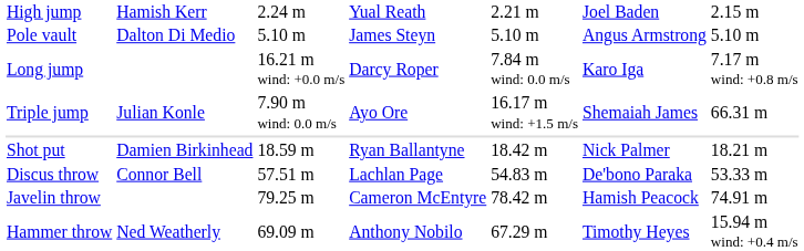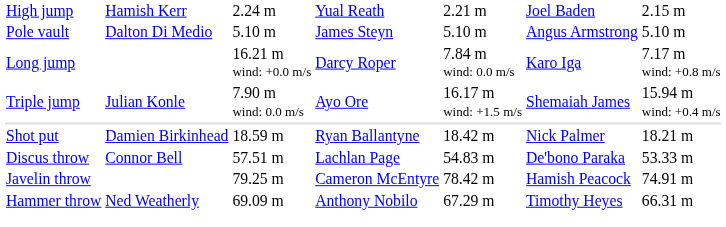 <table>
 <tr>
 <td><a href='#'>High jump</a></td>
 <td align=left><a href='#'>Hamish Kerr</a> <br> </td>
 <td>2.24 m</td>
 <td align=left><a href='#'>Yual Reath</a> <br> </td>
 <td>2.21 m</td>
 <td align=left><a href='#'>Joel Baden</a> <br> </td>
 <td>2.15 m</td>
 </tr>
 <tr>
 <td><a href='#'>Pole vault</a></td>
 <td align=left><a href='#'>Dalton Di Medio</a> <br> </td>
 <td>5.10 m</td>
 <td align=left><a href='#'>James Steyn</a> <br> </td>
 <td>5.10 m</td>
 <td align=left><a href='#'>Angus Armstrong</a> <br> </td>
 <td>5.10 m</td>
 </tr>
 <tr>
 <td><a href='#'>Long jump</a></td>
 <td align=left> <br> </td>
 <td>16.21 m <br><small>wind: +0.0 m/s</small></td>
 <td align=left><a href='#'>Darcy Roper</a> <br> </td>
 <td>7.84 m<br><small>wind: 0.0 m/s</small></td>
 <td align=left><a href='#'>Karo Iga</a> <br> </td>
 <td>7.17 m<br><small>wind: +0.8 m/s</small></td>
 </tr>
 <tr>
 <td><a href='#'>Triple jump</a></td>
 <td align=left><a href='#'>Julian Konle</a> <br> </td>
 <td>7.90 m <br><small>wind: 0.0 m/s</small></td>
 <td align=left><a href='#'>Ayo Ore</a> <br> </td>
 <td>16.17 m<br><small>wind: +1.5 m/s</small></td>
 <td align=left><a href='#'>Shemaiah James</a> <br> </td>
-<td>66.31 m</td>
+<td>15.94 m<br><small>wind: +0.4 m/s</small></td>
 </tr>
 <tr bgcolor=#DDDDDD>
 <td colspan=8></td>
 </tr>
 <tr>
 <td><a href='#'>Shot put</a></td>
 <td align=left><a href='#'>Damien Birkinhead</a> <br> </td>
 <td>18.59 m</td>
 <td align=left><a href='#'>Ryan Ballantyne</a> <br> </td>
 <td>18.42 m</td>
 <td align=left><a href='#'>Nick Palmer</a> <br> </td>
 <td>18.21 m</td>
 </tr>
 <tr>
 <td><a href='#'>Discus throw</a></td>
 <td align=left><a href='#'>Connor Bell</a> <br> </td>
 <td>57.51 m</td>
 <td align=left><a href='#'>Lachlan Page</a> <br> </td>
 <td>54.83 m</td>
 <td align=left><a href='#'>De'bono Paraka</a> <br> </td>
 <td>53.33 m</td>
 </tr>
 <tr>
 <td><a href='#'>Javelin throw</a></td>
 <td align=left> <br> </td>
 <td>79.25 m </td>
 <td align=left><a href='#'>Cameron McEntyre</a> <br> </td>
 <td>78.42 m</td>
 <td align=left><a href='#'>Hamish Peacock</a> <br> </td>
 <td>74.91 m</td>
 </tr>
 <tr>
 <td><a href='#'>Hammer throw</a></td>
 <td align=left><a href='#'>Ned Weatherly</a> <br> </td>
 <td>69.09 m </td>
 <td align=left><a href='#'>Anthony Nobilo</a> <br> </td>
 <td>67.29 m</td>
 <td align=left><a href='#'>Timothy Heyes</a> <br> </td>
-<td>15.94 m<br><small>wind: +0.4 m/s</small></td>
+<td>66.31 m</td>
 </tr>
 </table>
